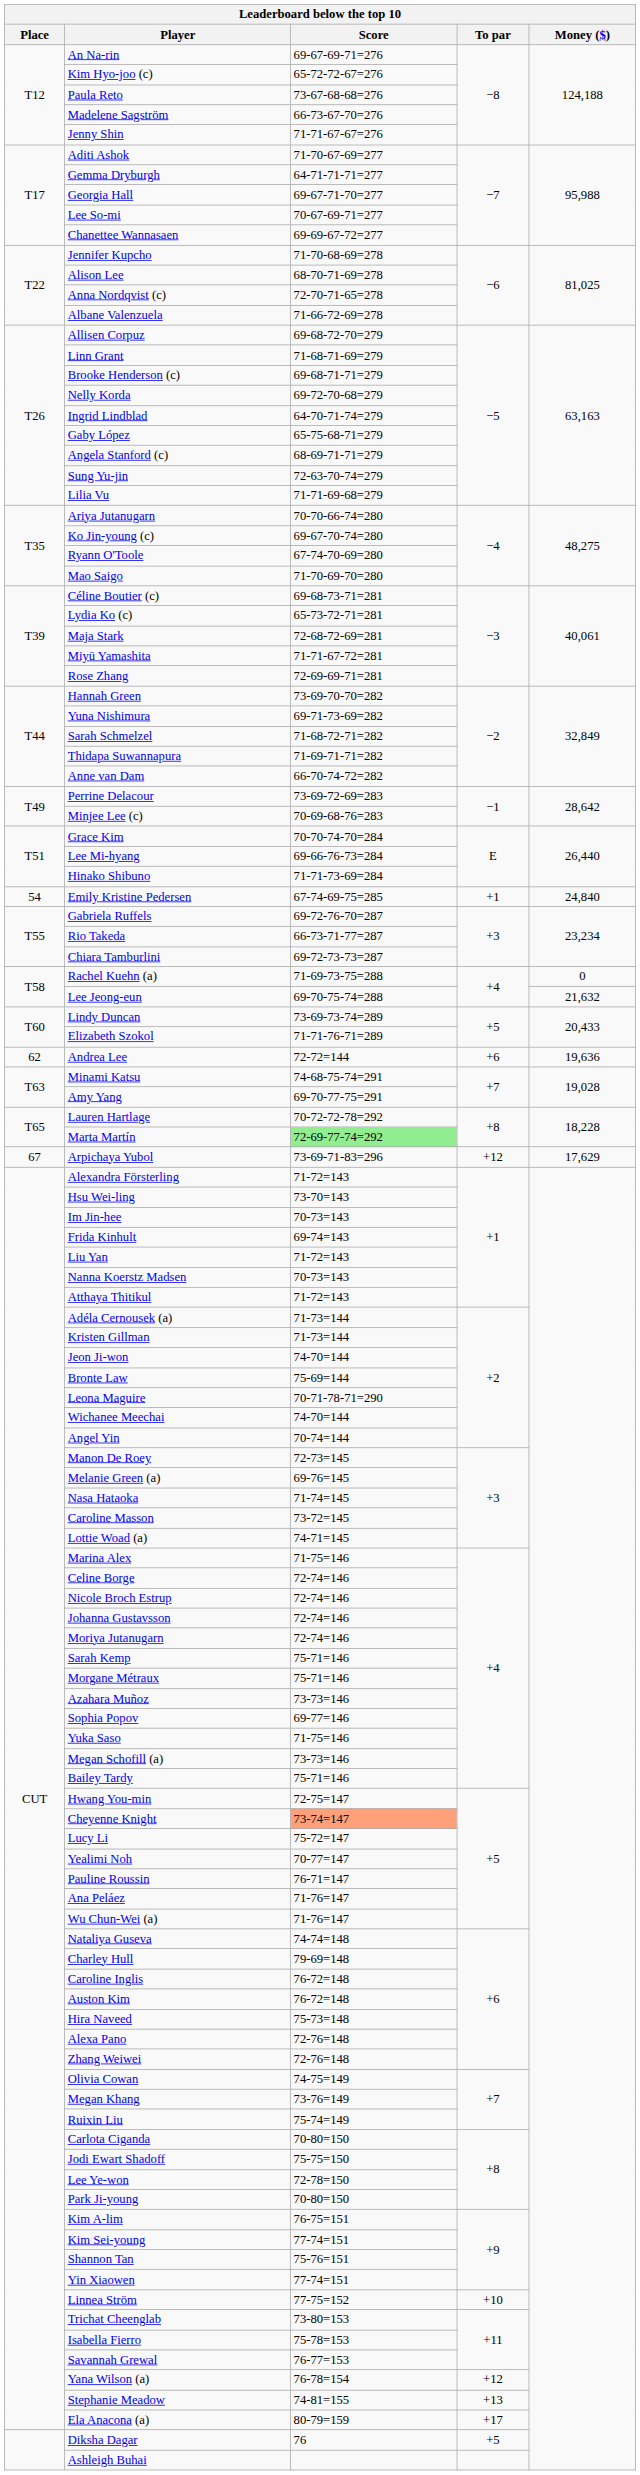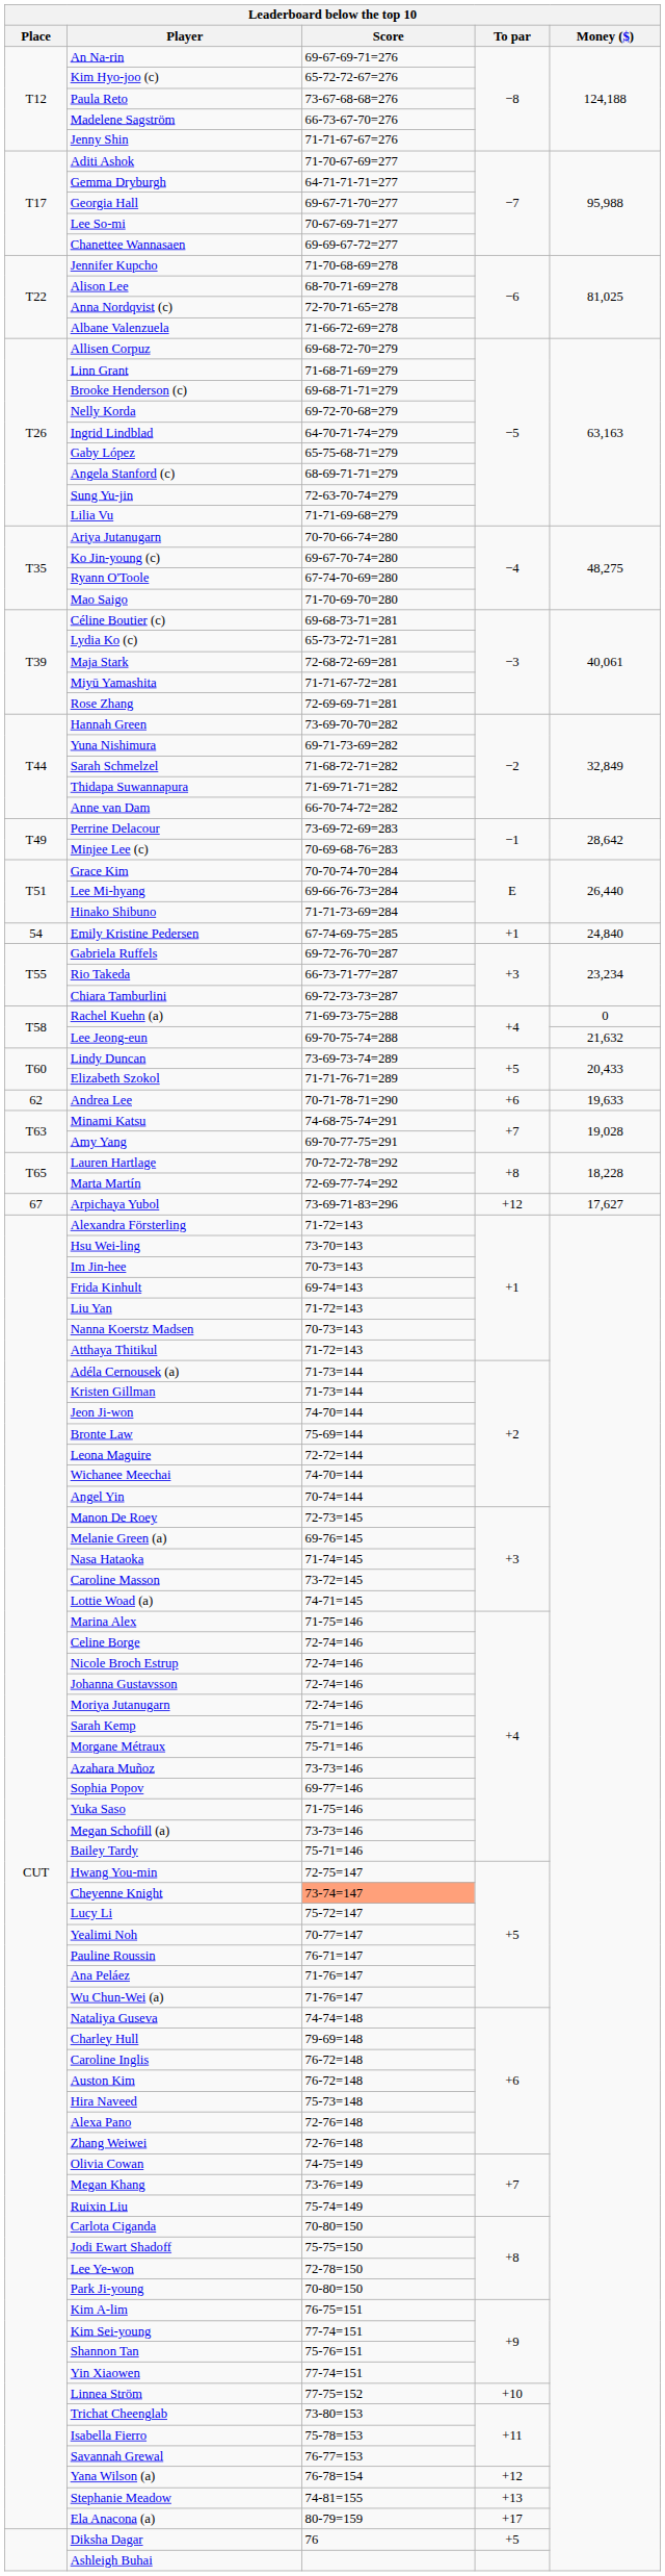 <table class="collapsible collapsed wikitable" style="width:50em;margin-top:-1px;">
 <tr>
 <th scope="col" colspan="6">Leaderboard below the top 10</th>
 </tr>
 <tr>
 <th>Place</th>
 <th>Player</th>
 <th>Score</th>
 <th>To par</th>
 <th>Money (<a href='#'>$</a>)</th>
 </tr>
 <tr>
 <td rowspan=5 align=center>T12</td>
 <td> <a href='#'>An Na-rin</a></td>
 <td>69-67-69-71=276</td>
 <td rowspan=5 align=center>−8</td>
 <td rowspan=5 align=center>124,188</td>
 </tr>
 <tr>
 <td> <a href='#'>Kim Hyo-joo</a> (c)</td>
 <td>65-72-72-67=276</td>
 </tr>
 <tr>
 <td> <a href='#'>Paula Reto</a></td>
 <td>73-67-68-68=276</td>
 </tr>
 <tr>
 <td> <a href='#'>Madelene Sagström</a></td>
 <td>66-73-67-70=276</td>
 </tr>
 <tr>
 <td> <a href='#'>Jenny Shin</a></td>
 <td>71-71-67-67=276</td>
 </tr>
 <tr>
 <td rowspan=5 align=center>T17</td>
 <td> <a href='#'>Aditi Ashok</a></td>
 <td>71-70-67-69=277</td>
 <td rowspan=5 align=center>−7</td>
 <td rowspan=5 align=center>95,988</td>
 </tr>
 <tr>
 <td> <a href='#'>Gemma Dryburgh</a></td>
 <td>64-71-71-71=277</td>
 </tr>
 <tr>
 <td> <a href='#'>Georgia Hall</a></td>
 <td>69-67-71-70=277</td>
 </tr>
 <tr>
 <td> <a href='#'>Lee So-mi</a></td>
 <td>70-67-69-71=277</td>
 </tr>
 <tr>
 <td> <a href='#'>Chanettee Wannasaen</a></td>
 <td>69-69-67-72=277</td>
 </tr>
 <tr>
 <td rowspan=4 align=center>T22</td>
 <td> <a href='#'>Jennifer Kupcho</a></td>
 <td>71-70-68-69=278</td>
 <td rowspan=4 align=center>−6</td>
 <td rowspan=4 align=center>81,025</td>
 </tr>
 <tr>
 <td> <a href='#'>Alison Lee</a></td>
 <td>68-70-71-69=278</td>
 </tr>
 <tr>
 <td> <a href='#'>Anna Nordqvist</a> (c)</td>
 <td>72-70-71-65=278</td>
 </tr>
 <tr>
 <td> <a href='#'>Albane Valenzuela</a></td>
 <td>71-66-72-69=278</td>
 </tr>
 <tr>
 <td rowspan=9 align=center>T26</td>
 <td> <a href='#'>Allisen Corpuz</a></td>
 <td>69-68-72-70=279</td>
 <td rowspan=9 align=center>−5</td>
 <td rowspan=9 align=center>63,163</td>
 </tr>
 <tr>
 <td> <a href='#'>Linn Grant</a></td>
 <td>71-68-71-69=279</td>
 </tr>
 <tr>
 <td> <a href='#'>Brooke Henderson</a> (c)</td>
 <td>69-68-71-71=279</td>
 </tr>
 <tr>
 <td> <a href='#'>Nelly Korda</a></td>
 <td>69-72-70-68=279</td>
 </tr>
 <tr>
 <td> <a href='#'>Ingrid Lindblad</a></td>
 <td>64-70-71-74=279</td>
 </tr>
 <tr>
 <td> <a href='#'>Gaby López</a></td>
 <td>65-75-68-71=279</td>
 </tr>
 <tr>
 <td> <a href='#'>Angela Stanford</a> (c)</td>
 <td>68-69-71-71=279</td>
 </tr>
 <tr>
 <td> <a href='#'>Sung Yu-jin</a></td>
 <td>72-63-70-74=279</td>
 </tr>
 <tr>
 <td> <a href='#'>Lilia Vu</a></td>
 <td>71-71-69-68=279</td>
 </tr>
 <tr>
 <td rowspan=4 align=center>T35</td>
 <td> <a href='#'>Ariya Jutanugarn</a></td>
 <td>70-70-66-74=280</td>
 <td rowspan=4 align=center>−4</td>
 <td rowspan=4 align=center>48,275</td>
 </tr>
 <tr>
 <td> <a href='#'>Ko Jin-young</a> (c)</td>
 <td>69-67-70-74=280</td>
 </tr>
 <tr>
 <td> <a href='#'>Ryann O'Toole</a></td>
 <td>67-74-70-69=280</td>
 </tr>
 <tr>
 <td> <a href='#'>Mao Saigo</a></td>
 <td>71-70-69-70=280</td>
 </tr>
 <tr>
 <td rowspan=5 align=center>T39</td>
 <td> <a href='#'>Céline Boutier</a> (c)</td>
 <td>69-68-73-71=281</td>
 <td rowspan=5 align=center>−3</td>
 <td rowspan=5 align=center>40,061</td>
 </tr>
 <tr>
 <td> <a href='#'>Lydia Ko</a> (c)</td>
 <td>65-73-72-71=281</td>
 </tr>
 <tr>
 <td> <a href='#'>Maja Stark</a></td>
 <td>72-68-72-69=281</td>
 </tr>
 <tr>
 <td> <a href='#'>Miyū Yamashita</a></td>
 <td>71-71-67-72=281</td>
 </tr>
 <tr>
 <td> <a href='#'>Rose Zhang</a></td>
 <td>72-69-69-71=281</td>
 </tr>
 <tr>
 <td rowspan=5 align=center>T44</td>
 <td> <a href='#'>Hannah Green</a></td>
 <td>73-69-70-70=282</td>
 <td rowspan=5 align=center>−2</td>
 <td rowspan=5 align=center>32,849</td>
 </tr>
 <tr>
 <td> <a href='#'>Yuna Nishimura</a></td>
 <td>69-71-73-69=282</td>
 </tr>
 <tr>
 <td> <a href='#'>Sarah Schmelzel</a></td>
 <td>71-68-72-71=282</td>
 </tr>
 <tr>
 <td> <a href='#'>Thidapa Suwannapura</a></td>
 <td>71-69-71-71=282</td>
 </tr>
 <tr>
 <td> <a href='#'>Anne van Dam</a></td>
 <td>66-70-74-72=282</td>
 </tr>
 <tr>
 <td rowspan=2 align=center>T49</td>
 <td> <a href='#'>Perrine Delacour</a></td>
 <td>73-69-72-69=283</td>
 <td rowspan=2 align=center>−1</td>
 <td rowspan=2 align=center>28,642</td>
 </tr>
 <tr>
 <td> <a href='#'>Minjee Lee</a> (c)</td>
 <td>70-69-68-76=283</td>
 </tr>
 <tr>
 <td rowspan=3 align=center>T51</td>
 <td> <a href='#'>Grace Kim</a></td>
 <td>70-70-74-70=284</td>
 <td rowspan=3 align=center>E</td>
 <td rowspan=3 align=center>26,440</td>
 </tr>
 <tr>
 <td> <a href='#'>Lee Mi-hyang</a></td>
 <td>69-66-76-73=284</td>
 </tr>
 <tr>
 <td> <a href='#'>Hinako Shibuno</a></td>
 <td>71-71-73-69=284</td>
 </tr>
 <tr>
 <td align=center>54</td>
 <td> <a href='#'>Emily Kristine Pedersen</a></td>
 <td>67-74-69-75=285</td>
 <td align=center>+1</td>
 <td align=center>24,840</td>
 </tr>
 <tr>
 <td rowspan=3 align=center>T55</td>
 <td> <a href='#'>Gabriela Ruffels</a></td>
 <td>69-72-76-70=287</td>
 <td rowspan=3 align=center>+3</td>
 <td rowspan=3 align=center>23,234</td>
 </tr>
 <tr>
 <td> <a href='#'>Rio Takeda</a></td>
 <td>66-73-71-77=287</td>
 </tr>
 <tr>
 <td> <a href='#'>Chiara Tamburlini</a></td>
 <td>69-72-73-73=287</td>
 </tr>
 <tr>
 <td rowspan=2 align=center>T58</td>
 <td> <a href='#'>Rachel Kuehn</a> (a)</td>
 <td>71-69-73-75=288</td>
 <td rowspan=2 align=center>+4</td>
 <td align=center>0</td>
 </tr>
 <tr>
 <td> <a href='#'>Lee Jeong-eun</a></td>
 <td>69-70-75-74=288</td>
 <td align=center>21,632</td>
 </tr>
 <tr>
 <td rowspan=2 align=center>T60</td>
 <td> <a href='#'>Lindy Duncan</a></td>
 <td>73-69-73-74=289</td>
 <td rowspan=2 align=center>+5</td>
 <td rowspan=2 align=center>20,433</td>
 </tr>
 <tr>
 <td> <a href='#'>Elizabeth Szokol</a></td>
 <td>71-71-76-71=289</td>
 </tr>
 <tr>
 <td align=center>62</td>
 <td> <a href='#'>Andrea Lee</a></td>
-<td>72-72=144</td>
+<td>70-71-78-71=290</td>
 <td align=center>+6</td>
-<td align=center>19,636</td>
+<td align=center>19,633</td>
 </tr>
 <tr>
 <td rowspan=2 align=center>T63</td>
 <td> <a href='#'>Minami Katsu</a></td>
 <td>74-68-75-74=291</td>
 <td rowspan=2 align=center>+7</td>
 <td rowspan=2 align=center>19,028</td>
 </tr>
 <tr>
 <td> <a href='#'>Amy Yang</a></td>
 <td>69-70-77-75=291</td>
 </tr>
 <tr>
 <td rowspan=2 align=center>T65</td>
 <td> <a href='#'>Lauren Hartlage</a></td>
 <td>70-72-72-78=292</td>
 <td rowspan=2 align=center>+8</td>
 <td rowspan=2 align=center>18,228</td>
 </tr>
 <tr>
 <td> <a href='#'>Marta Martín</a></td>
-<td style="background: lightgreen;">72-69-77-74=292</td>
+<td>72-69-77-74=292</td>
 </tr>
 <tr>
 <td align=center>67</td>
 <td> <a href='#'>Arpichaya Yubol</a></td>
 <td>73-69-71-83=296</td>
 <td align=center>+12</td>
-<td align=center>17,629</td>
+<td align=center>17,627</td>
 </tr>
 <tr>
 <td rowspan=63 align=center>CUT</td>
 <td> <a href='#'>Alexandra Försterling</a></td>
 <td>71-72=143</td>
 <td rowspan=7 align=center>+1</td>
 <td rowspan=65></td>
 </tr>
 <tr>
 <td> <a href='#'>Hsu Wei-ling</a></td>
 <td>73-70=143</td>
 </tr>
 <tr>
 <td> <a href='#'>Im Jin-hee</a></td>
 <td>70-73=143</td>
 </tr>
 <tr>
 <td> <a href='#'>Frida Kinhult</a></td>
 <td>69-74=143</td>
 </tr>
 <tr>
 <td> <a href='#'>Liu Yan</a></td>
 <td>71-72=143</td>
 </tr>
 <tr>
 <td> <a href='#'>Nanna Koerstz Madsen</a></td>
 <td>70-73=143</td>
 </tr>
 <tr>
 <td> <a href='#'>Atthaya Thitikul</a></td>
 <td>71-72=143</td>
 </tr>
 <tr>
 <td> <a href='#'>Adéla Cernousek</a> (a)</td>
 <td>71-73=144</td>
 <td rowspan=7 align=center>+2</td>
 </tr>
 <tr>
 <td> <a href='#'>Kristen Gillman</a></td>
 <td>71-73=144</td>
 </tr>
 <tr>
 <td> <a href='#'>Jeon Ji-won</a></td>
 <td>74-70=144</td>
 </tr>
 <tr>
 <td> <a href='#'>Bronte Law</a></td>
 <td>75-69=144</td>
 </tr>
 <tr>
 <td> <a href='#'>Leona Maguire</a></td>
-<td>70-71-78-71=290</td>
+<td>72-72=144</td>
 </tr>
 <tr>
 <td> <a href='#'>Wichanee Meechai</a></td>
 <td>74-70=144</td>
 </tr>
 <tr>
 <td> <a href='#'>Angel Yin</a></td>
 <td>70-74=144</td>
 </tr>
 <tr>
 <td> <a href='#'>Manon De Roey</a></td>
 <td>72-73=145</td>
 <td rowspan=5 align=center>+3</td>
 </tr>
 <tr>
 <td> <a href='#'>Melanie Green</a> (a)</td>
 <td>69-76=145</td>
 </tr>
 <tr>
 <td> <a href='#'>Nasa Hataoka</a></td>
 <td>71-74=145</td>
 </tr>
 <tr>
 <td> <a href='#'>Caroline Masson</a></td>
 <td>73-72=145</td>
 </tr>
 <tr>
 <td> <a href='#'>Lottie Woad</a> (a)</td>
 <td>74-71=145</td>
 </tr>
 <tr>
 <td> <a href='#'>Marina Alex</a></td>
 <td>71-75=146</td>
 <td rowspan=12 align=center>+4</td>
 </tr>
 <tr>
 <td> <a href='#'>Celine Borge</a></td>
 <td>72-74=146</td>
 </tr>
 <tr>
 <td> <a href='#'>Nicole Broch Estrup</a></td>
 <td>72-74=146</td>
 </tr>
 <tr>
 <td> <a href='#'>Johanna Gustavsson</a></td>
 <td>72-74=146</td>
 </tr>
 <tr>
 <td> <a href='#'>Moriya Jutanugarn</a></td>
 <td>72-74=146</td>
 </tr>
 <tr>
 <td> <a href='#'>Sarah Kemp</a></td>
 <td>75-71=146</td>
 </tr>
 <tr>
 <td> <a href='#'>Morgane Métraux</a></td>
 <td>75-71=146</td>
 </tr>
 <tr>
 <td> <a href='#'>Azahara Muñoz</a></td>
 <td>73-73=146</td>
 </tr>
 <tr>
 <td> <a href='#'>Sophia Popov</a></td>
 <td>69-77=146</td>
 </tr>
 <tr>
 <td> <a href='#'>Yuka Saso</a></td>
 <td>71-75=146</td>
 </tr>
 <tr>
 <td> <a href='#'>Megan Schofill</a> (a)</td>
 <td>73-73=146</td>
 </tr>
 <tr>
 <td> <a href='#'>Bailey Tardy</a></td>
 <td>75-71=146</td>
 </tr>
 <tr>
 <td> <a href='#'>Hwang You-min</a></td>
 <td>72-75=147</td>
 <td rowspan=7 align=center>+5</td>
 </tr>
 <tr>
 <td> <a href='#'>Cheyenne Knight</a></td>
 <td style="background: lightsalmon;">73-74=147</td>
 </tr>
 <tr>
 <td> <a href='#'>Lucy Li</a></td>
 <td>75-72=147</td>
 </tr>
 <tr>
 <td> <a href='#'>Yealimi Noh</a></td>
 <td>70-77=147</td>
 </tr>
 <tr>
 <td> <a href='#'>Pauline Roussin</a></td>
 <td>76-71=147</td>
 </tr>
 <tr>
 <td> <a href='#'>Ana Peláez</a></td>
 <td>71-76=147</td>
 </tr>
 <tr>
 <td> <a href='#'>Wu Chun-Wei</a> (a)</td>
 <td>71-76=147</td>
 </tr>
 <tr>
 <td> <a href='#'>Nataliya Guseva</a></td>
 <td>74-74=148</td>
 <td rowspan=7 align=center>+6</td>
 </tr>
 <tr>
 <td> <a href='#'>Charley Hull</a></td>
 <td>79-69=148</td>
 </tr>
 <tr>
 <td> <a href='#'>Caroline Inglis</a></td>
 <td>76-72=148</td>
 </tr>
 <tr>
 <td> <a href='#'>Auston Kim</a></td>
 <td>76-72=148</td>
 </tr>
 <tr>
 <td> <a href='#'>Hira Naveed</a></td>
 <td>75-73=148</td>
 </tr>
 <tr>
 <td> <a href='#'>Alexa Pano</a></td>
 <td>72-76=148</td>
 </tr>
 <tr>
 <td> <a href='#'>Zhang Weiwei</a></td>
 <td>72-76=148</td>
 </tr>
 <tr>
 <td> <a href='#'>Olivia Cowan</a></td>
 <td>74-75=149</td>
 <td rowspan=3 align=center>+7</td>
 </tr>
 <tr>
 <td> <a href='#'>Megan Khang</a></td>
 <td>73-76=149</td>
 </tr>
 <tr>
 <td> <a href='#'>Ruixin Liu</a></td>
 <td>75-74=149</td>
 </tr>
 <tr>
 <td> <a href='#'>Carlota Ciganda</a></td>
 <td>70-80=150</td>
 <td rowspan=4 align=center>+8</td>
 </tr>
 <tr>
 <td> <a href='#'>Jodi Ewart Shadoff</a></td>
 <td>75-75=150</td>
 </tr>
 <tr>
 <td> <a href='#'>Lee Ye-won</a></td>
 <td>72-78=150</td>
 </tr>
 <tr>
 <td> <a href='#'>Park Ji-young</a></td>
 <td>70-80=150</td>
 </tr>
 <tr>
 <td> <a href='#'>Kim A-lim</a></td>
 <td>76-75=151</td>
 <td rowspan=4 align=center>+9</td>
 </tr>
 <tr>
 <td> <a href='#'>Kim Sei-young</a></td>
 <td>77-74=151</td>
 </tr>
 <tr>
 <td> <a href='#'>Shannon Tan</a></td>
 <td>75-76=151</td>
 </tr>
 <tr>
 <td> <a href='#'>Yin Xiaowen</a></td>
 <td>77-74=151</td>
 </tr>
 <tr>
 <td> <a href='#'>Linnea Ström</a></td>
 <td>77-75=152</td>
 <td align=center>+10</td>
 </tr>
 <tr>
 <td> <a href='#'>Trichat Cheenglab</a></td>
 <td>73-80=153</td>
 <td rowspan=3 align=center>+11</td>
 </tr>
 <tr>
 <td> <a href='#'>Isabella Fierro</a></td>
 <td>75-78=153</td>
 </tr>
 <tr>
 <td> <a href='#'>Savannah Grewal</a></td>
 <td>76-77=153</td>
 </tr>
 <tr>
 <td> <a href='#'>Yana Wilson</a> (a)</td>
 <td>76-78=154</td>
 <td align=center>+12</td>
 </tr>
 <tr>
 <td> <a href='#'>Stephanie Meadow</a></td>
 <td>74-81=155</td>
 <td align=center>+13</td>
 </tr>
 <tr>
 <td> <a href='#'>Ela Anacona</a> (a)</td>
 <td>80-79=159</td>
 <td align=center>+17</td>
 </tr>
 <tr>
 <td rowspan=2 align=center></td>
 <td> <a href='#'>Diksha Dagar</a></td>
 <td>76</td>
 <td align=center>+5</td>
 </tr>
 <tr>
 <td> <a href='#'>Ashleigh Buhai</a></td>
 <td></td>
 <td></td>
 </tr>
 </table>
